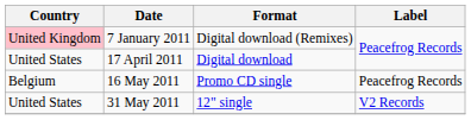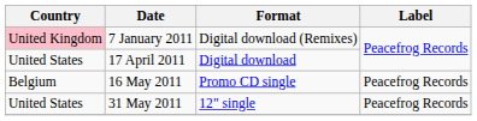 <table class="wikitable">
 <tr>
 <th>Country</th>
 <th>Date</th>
 <th>Format</th>
 <th>Label</th>
 </tr>
 <tr>
 <td style="background: pink;">United Kingdom</td>
 <td>7 January 2011</td>
 <td>Digital download (Remixes)</td>
 <td rowspan="2"><a href='#'>Peacefrog Records</a></td>
 </tr>
 <tr>
 <td>United States</td>
 <td>17 April 2011</td>
 <td><a href='#'>Digital download</a></td>
 </tr>
 <tr>
 <td>Belgium</td>
 <td>16 May 2011</td>
 <td><a href='#'>Promo CD single</a></td>
 <td>Peacefrog Records</td>
 </tr>
 <tr>
 <td>United States</td>
 <td>31 May 2011</td>
 <td><a href='#'>12" single</a></td>
-<td><a href='#'>V2 Records</a></td>
+<td>Peacefrog Records</td>
 </tr>
 <tr>
 </tr>
 </table>
